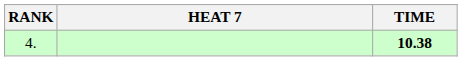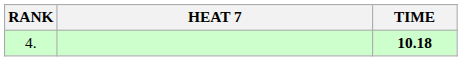 <table class="wikitable" style="border-collapse: collapse; font-size: 90%;">
 <tr>
 <th>RANK</th>
 <th style="width: 20em">HEAT 7</th>
 <th style="width: 5em">TIME</th>
 </tr>
 <tr style="background:#ccffcc;">
 <td align="center">4.</td>
 <td></td>
-<td align="center"><strong>10.38</strong></td>
+<td align="center"><strong>10.18</strong></td>
 </tr>
 </table>
